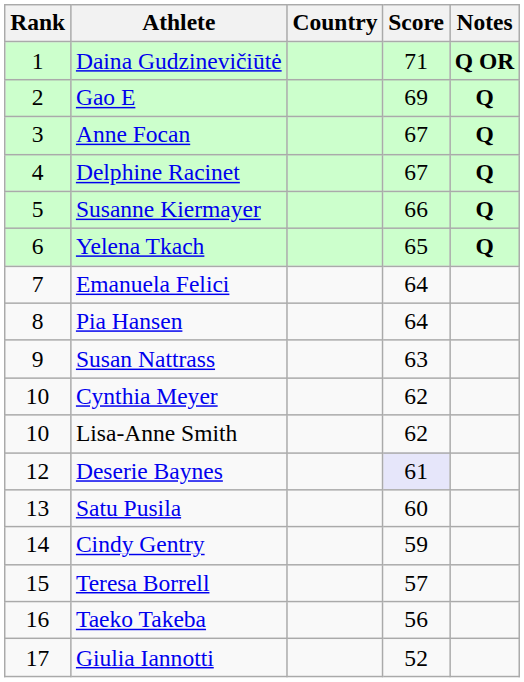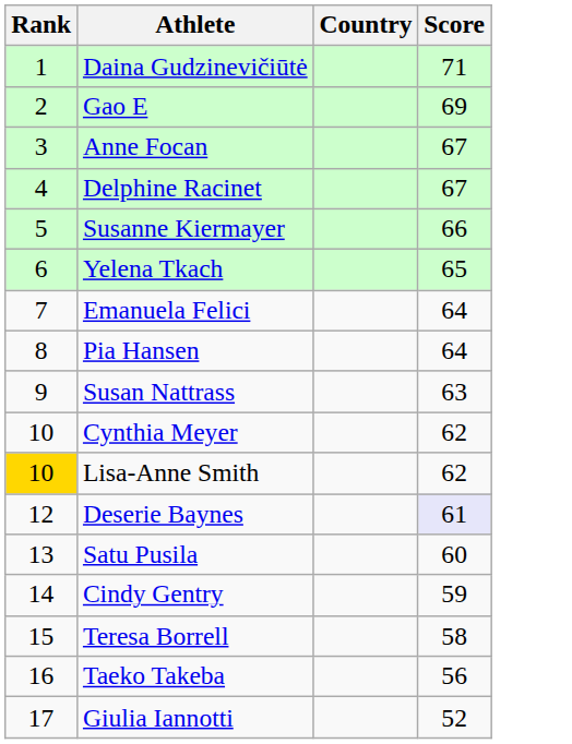 <table class="wikitable sortable" style="text-align: center">
 <tr>
 <th>Rank</th>
 <th>Athlete</th>
 <th>Country</th>
 <th>Score</th>
-<th>Notes</th>
 </tr>
 <tr bgcolor=#ccffcc>
 <td>1</td>
 <td align=left><a href='#'>Daina Gudzinevičiūtė</a></td>
 <td align=left></td>
 <td>71</td>
-<td><strong>Q OR</strong></td>
 </tr>
 <tr bgcolor=#ccffcc>
 <td>2</td>
 <td align=left><a href='#'>Gao E</a></td>
 <td align=left></td>
 <td>69</td>
-<td><strong>Q</strong></td>
 </tr>
 <tr bgcolor=#ccffcc>
 <td>3</td>
 <td align=left><a href='#'>Anne Focan</a></td>
 <td align=left></td>
 <td>67</td>
-<td><strong>Q</strong></td>
 </tr>
 <tr bgcolor=#ccffcc>
 <td>4</td>
 <td align=left><a href='#'>Delphine Racinet</a></td>
 <td align=left></td>
 <td>67</td>
-<td><strong>Q</strong></td>
 </tr>
 <tr bgcolor=#ccffcc>
 <td>5</td>
 <td align=left><a href='#'>Susanne Kiermayer</a></td>
 <td align=left></td>
 <td>66</td>
-<td><strong>Q</strong></td>
 </tr>
 <tr bgcolor=#ccffcc>
 <td>6</td>
 <td align=left><a href='#'>Yelena Tkach</a></td>
 <td align=left></td>
 <td>65</td>
-<td><strong>Q</strong></td>
 </tr>
 <tr>
 <td>7</td>
 <td align=left><a href='#'>Emanuela Felici</a></td>
 <td align=left></td>
 <td>64</td>
-<td></td>
 </tr>
 <tr>
 <td>8</td>
 <td align=left><a href='#'>Pia Hansen</a></td>
 <td align=left></td>
 <td>64</td>
-<td></td>
 </tr>
 <tr>
 <td>9</td>
 <td align=left><a href='#'>Susan Nattrass</a></td>
 <td align=left></td>
 <td>63</td>
-<td></td>
 </tr>
 <tr>
 <td>10</td>
 <td align=left><a href='#'>Cynthia Meyer</a></td>
 <td align=left></td>
 <td>62</td>
-<td></td>
 </tr>
 <tr>
-<td>10</td>
+<td style="background: gold;">10</td>
 <td align=left>Lisa-Anne Smith</td>
 <td align=left></td>
 <td>62</td>
-<td></td>
 </tr>
 <tr>
 <td>12</td>
 <td align=left><a href='#'>Deserie Baynes</a></td>
 <td align=left></td>
 <td style="background: lavender;">61</td>
-<td></td>
 </tr>
 <tr>
 <td>13</td>
 <td align=left><a href='#'>Satu Pusila</a></td>
 <td align=left></td>
 <td>60</td>
-<td></td>
 </tr>
 <tr>
 <td>14</td>
 <td align=left><a href='#'>Cindy Gentry</a></td>
 <td align=left></td>
 <td>59</td>
-<td></td>
 </tr>
 <tr>
 <td>15</td>
 <td align=left><a href='#'>Teresa Borrell</a></td>
 <td align=left></td>
-<td>57</td>
-<td></td>
+<td>58</td>
 </tr>
 <tr>
 <td>16</td>
 <td align=left><a href='#'>Taeko Takeba</a></td>
 <td align=left></td>
 <td>56</td>
-<td></td>
 </tr>
 <tr>
 <td>17</td>
 <td align=left><a href='#'>Giulia Iannotti</a></td>
 <td align=left></td>
 <td>52</td>
-<td></td>
 </tr>
 </table>
